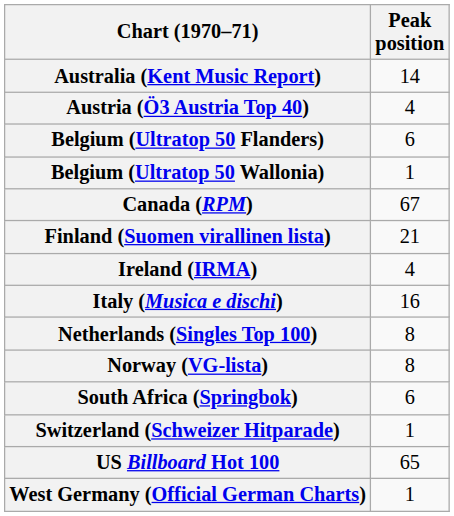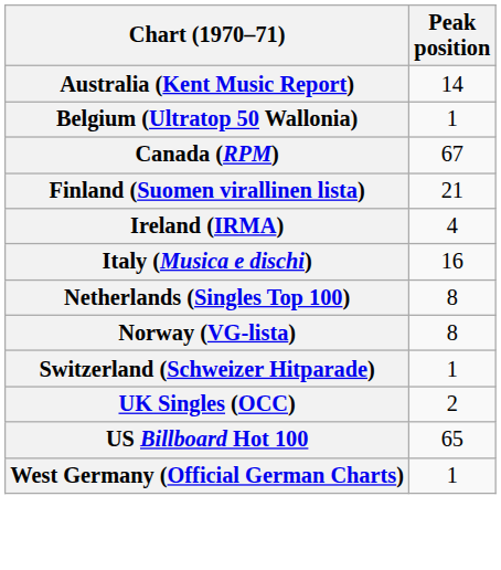 <table class="wikitable sortable plainrowheaders" style="text-align:center">
 <tr>
 <th scope="col">Chart (1970–71)</th>
 <th scope="col">Peak<br>position</th>
 </tr>
 <tr>
 <th scope="row">Australia (<a href='#'>Kent Music Report</a>)</th>
 <td>14</td>
-</tr>
-<tr>
-<th scope="row">Austria (<a href='#'>Ö3 Austria Top 40</a>)</th>
-<td>4</td>
-</tr>
-<tr>
-<th scope="row">Belgium (<a href='#'>Ultratop 50</a> Flanders)</th>
-<td>6</td>
 </tr>
 <tr>
 <th scope="row">Belgium (<a href='#'>Ultratop 50</a> Wallonia)</th>
 <td>1</td>
 </tr>
 <tr>
 <th scope="row">Canada (<a href='#'><em>RPM</em></a>)</th>
 <td>67</td>
 </tr>
 <tr>
 <th scope="row">Finland (<a href='#'>Suomen virallinen lista</a>)</th>
 <td>21</td>
 </tr>
 <tr>
 <th scope="row">Ireland (<a href='#'>IRMA</a>)</th>
 <td>4</td>
 </tr>
 <tr>
 <th scope="row">Italy (<em><a href='#'>Musica e dischi</a></em>)</th>
 <td>16</td>
 </tr>
 <tr>
 <th scope="row">Netherlands (<a href='#'>Singles Top 100</a>)</th>
 <td>8</td>
 </tr>
 <tr>
 <th scope="row">Norway (<a href='#'>VG-lista</a>)</th>
 <td>8</td>
 </tr>
 <tr>
-<th scope="row">South Africa (<a href='#'>Springbok</a>)</th>
-<td>6</td>
+<th scope="row">Switzerland (<a href='#'>Schweizer Hitparade</a>)</th>
+<td>1</td>
 </tr>
 <tr>
-<th scope="row">Switzerland (<a href='#'>Schweizer Hitparade</a>)</th>
-<td>1</td>
+<th scope="row"><a href='#'>UK Singles</a> (<a href='#'>OCC</a>)</th>
+<td>2</td>
 </tr>
 <tr>
 <th scope="row">US <a href='#'><em>Billboard</em> Hot 100</a></th>
 <td>65</td>
 </tr>
 <tr>
 <th scope="row">West Germany (<a href='#'>Official German Charts</a>)</th>
 <td>1</td>
 </tr>
 </table>
